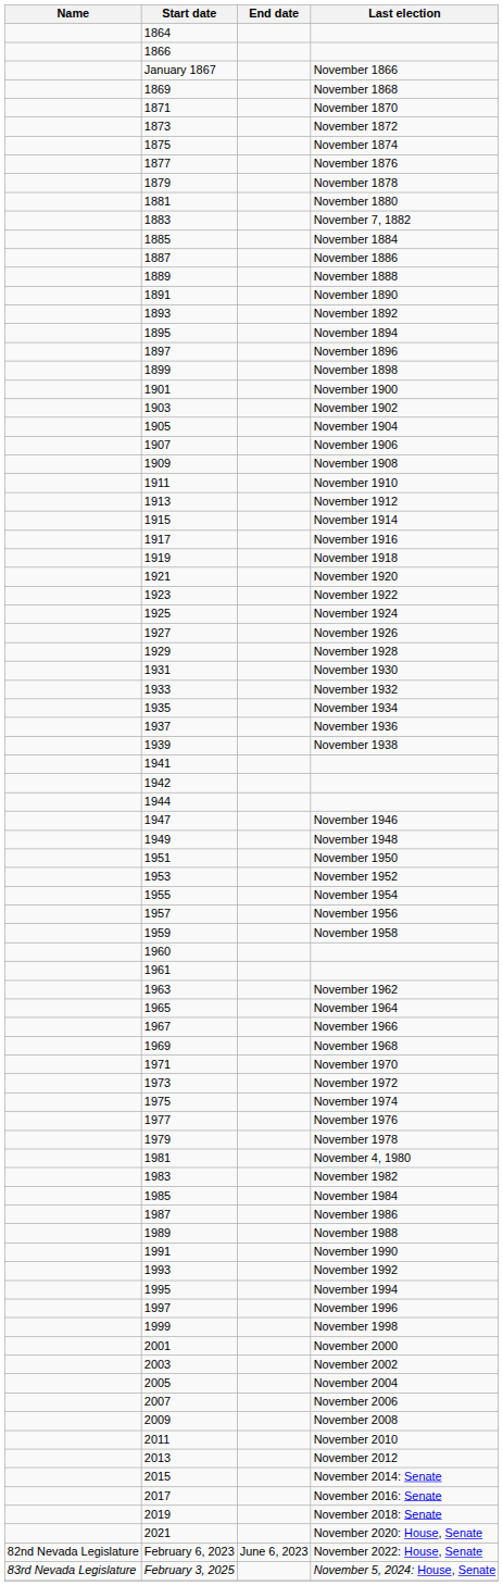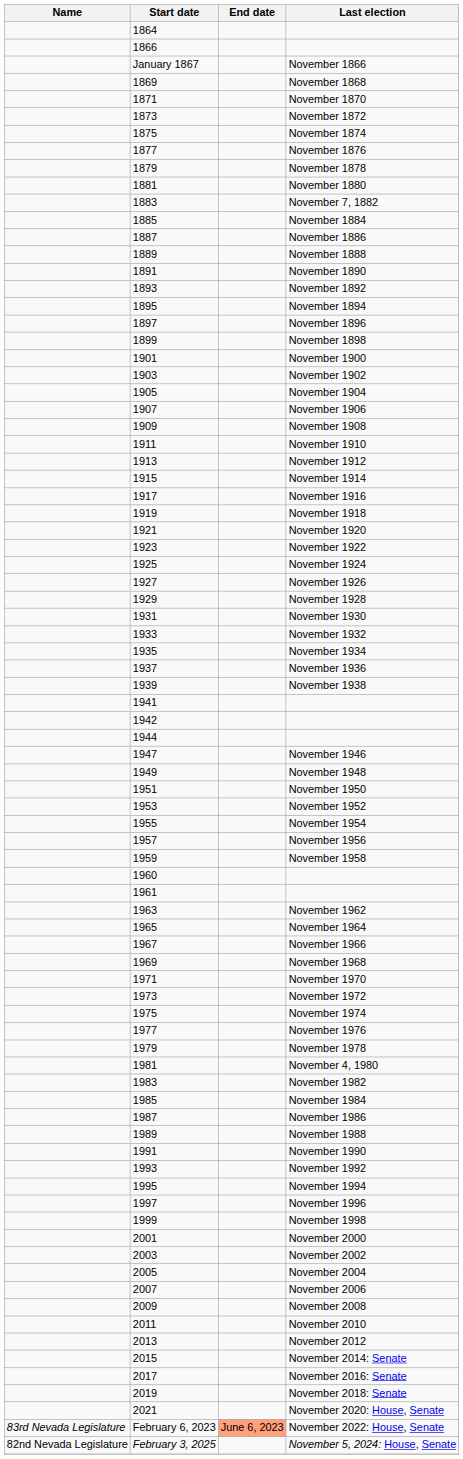 <table class="wikitable mw-datatable sticky-header">
 <tr>
 <th>Name</th>
 <th>Start date</th>
 <th>End date</th>
 <th>Last election</th>
 </tr>
 <tr>
 <td></td>
 <td>1864</td>
 <td></td>
 <td></td>
 </tr>
 <tr>
 <td></td>
 <td>1866</td>
 <td></td>
 <td></td>
 </tr>
 <tr>
 <td></td>
 <td>January 1867</td>
 <td></td>
 <td>November 1866</td>
 </tr>
 <tr>
 <td></td>
 <td>1869</td>
 <td></td>
 <td>November 1868</td>
 </tr>
 <tr>
 <td></td>
 <td>1871</td>
 <td></td>
 <td>November 1870</td>
 </tr>
 <tr>
 <td></td>
 <td>1873</td>
 <td></td>
 <td>November 1872</td>
 </tr>
 <tr>
 <td></td>
 <td>1875</td>
 <td></td>
 <td>November 1874</td>
 </tr>
 <tr>
 <td></td>
 <td>1877</td>
 <td></td>
 <td>November 1876</td>
 </tr>
 <tr>
 <td></td>
 <td>1879</td>
 <td></td>
 <td>November 1878</td>
 </tr>
 <tr>
 <td></td>
 <td>1881</td>
 <td></td>
 <td>November 1880</td>
 </tr>
 <tr>
 <td></td>
 <td>1883</td>
 <td></td>
 <td>November 7, 1882 </td>
 </tr>
 <tr>
 <td></td>
 <td>1885</td>
 <td></td>
 <td>November 1884</td>
 </tr>
 <tr>
 <td></td>
 <td>1887</td>
 <td></td>
 <td>November 1886</td>
 </tr>
 <tr>
 <td></td>
 <td>1889</td>
 <td></td>
 <td>November 1888</td>
 </tr>
 <tr>
 <td></td>
 <td>1891</td>
 <td></td>
 <td>November 1890</td>
 </tr>
 <tr>
 <td></td>
 <td>1893</td>
 <td></td>
 <td>November 1892</td>
 </tr>
 <tr>
 <td></td>
 <td>1895</td>
 <td></td>
 <td>November 1894</td>
 </tr>
 <tr>
 <td></td>
 <td>1897</td>
 <td></td>
 <td>November 1896</td>
 </tr>
 <tr>
 <td></td>
 <td>1899</td>
 <td></td>
 <td>November 1898</td>
 </tr>
 <tr>
 <td></td>
 <td>1901</td>
 <td></td>
 <td>November 1900</td>
 </tr>
 <tr>
 <td></td>
 <td>1903</td>
 <td></td>
 <td>November 1902 </td>
 </tr>
 <tr>
 <td></td>
 <td>1905</td>
 <td></td>
 <td>November 1904</td>
 </tr>
 <tr>
 <td></td>
 <td>1907</td>
 <td></td>
 <td>November 1906</td>
 </tr>
 <tr>
 <td></td>
 <td>1909</td>
 <td></td>
 <td>November 1908</td>
 </tr>
 <tr>
 <td></td>
 <td>1911</td>
 <td></td>
 <td>November 1910</td>
 </tr>
 <tr>
 <td></td>
 <td>1913</td>
 <td></td>
 <td>November 1912</td>
 </tr>
 <tr>
 <td></td>
 <td>1915</td>
 <td></td>
 <td>November 1914</td>
 </tr>
 <tr>
 <td></td>
 <td>1917</td>
 <td></td>
 <td>November 1916</td>
 </tr>
 <tr>
 <td></td>
 <td>1919</td>
 <td></td>
 <td>November 1918</td>
 </tr>
 <tr>
 <td></td>
 <td>1921</td>
 <td></td>
 <td>November 1920</td>
 </tr>
 <tr>
 <td></td>
 <td>1923</td>
 <td></td>
 <td>November 1922</td>
 </tr>
 <tr>
 <td></td>
 <td>1925</td>
 <td></td>
 <td>November 1924</td>
 </tr>
 <tr>
 <td></td>
 <td>1927</td>
 <td></td>
 <td>November 1926</td>
 </tr>
 <tr>
 <td></td>
 <td>1929</td>
 <td></td>
 <td>November 1928</td>
 </tr>
 <tr>
 <td></td>
 <td>1931</td>
 <td></td>
 <td>November 1930</td>
 </tr>
 <tr>
 <td></td>
 <td>1933</td>
 <td></td>
 <td>November 1932</td>
 </tr>
 <tr>
 <td></td>
 <td>1935</td>
 <td></td>
 <td>November 1934</td>
 </tr>
 <tr>
 <td></td>
 <td>1937</td>
 <td></td>
 <td>November 1936</td>
 </tr>
 <tr>
 <td></td>
 <td>1939</td>
 <td></td>
 <td>November 1938</td>
 </tr>
 <tr>
 <td></td>
 <td>1941</td>
 <td></td>
 <td></td>
 </tr>
 <tr>
 <td></td>
 <td>1942</td>
 <td></td>
 <td></td>
 </tr>
 <tr>
 <td></td>
 <td>1944</td>
 <td></td>
 <td></td>
 </tr>
 <tr>
 <td></td>
 <td>1947</td>
 <td></td>
 <td>November 1946</td>
 </tr>
 <tr>
 <td></td>
 <td>1949</td>
 <td></td>
 <td>November 1948</td>
 </tr>
 <tr>
 <td></td>
 <td>1951</td>
 <td></td>
 <td>November 1950</td>
 </tr>
 <tr>
 <td></td>
 <td>1953</td>
 <td></td>
 <td>November 1952</td>
 </tr>
 <tr>
 <td></td>
 <td>1955 </td>
 <td></td>
 <td>November 1954</td>
 </tr>
 <tr>
 <td></td>
 <td>1957</td>
 <td></td>
 <td>November 1956</td>
 </tr>
 <tr>
 <td></td>
 <td>1959</td>
 <td></td>
 <td>November 1958</td>
 </tr>
 <tr>
 <td></td>
 <td>1960 </td>
 <td></td>
 <td></td>
 </tr>
 <tr>
 <td></td>
 <td>1961</td>
 <td></td>
 <td></td>
 </tr>
 <tr>
 <td></td>
 <td>1963</td>
 <td></td>
 <td>November 1962</td>
 </tr>
 <tr>
 <td></td>
 <td>1965</td>
 <td></td>
 <td>November 1964</td>
 </tr>
 <tr>
 <td></td>
 <td>1967 </td>
 <td></td>
 <td>November 1966</td>
 </tr>
 <tr>
 <td></td>
 <td>1969</td>
 <td></td>
 <td>November 1968</td>
 </tr>
 <tr>
 <td></td>
 <td>1971</td>
 <td></td>
 <td>November 1970</td>
 </tr>
 <tr>
 <td></td>
 <td>1973</td>
 <td></td>
 <td>November 1972</td>
 </tr>
 <tr>
 <td></td>
 <td>1975 </td>
 <td></td>
 <td>November 1974</td>
 </tr>
 <tr>
 <td></td>
 <td>1977</td>
 <td></td>
 <td>November 1976</td>
 </tr>
 <tr>
 <td></td>
 <td>1979</td>
 <td></td>
 <td>November 1978</td>
 </tr>
 <tr>
 <td></td>
 <td>1981</td>
 <td></td>
 <td>November 4, 1980 </td>
 </tr>
 <tr>
 <td></td>
 <td>1983</td>
 <td></td>
 <td>November 1982 </td>
 </tr>
 <tr>
 <td></td>
 <td>1985</td>
 <td></td>
 <td>November 1984 </td>
 </tr>
 <tr>
 <td></td>
 <td>1987</td>
 <td></td>
 <td>November 1986 </td>
 </tr>
 <tr>
 <td></td>
 <td>1989</td>
 <td></td>
 <td>November 1988 </td>
 </tr>
 <tr>
 <td></td>
 <td>1991</td>
 <td></td>
 <td>November 1990 </td>
 </tr>
 <tr>
 <td></td>
 <td>1993</td>
 <td></td>
 <td>November 1992 </td>
 </tr>
 <tr>
 <td></td>
 <td>1995</td>
 <td></td>
 <td>November 1994 </td>
 </tr>
 <tr>
 <td></td>
 <td>1997 </td>
 <td></td>
 <td>November 1996 </td>
 </tr>
 <tr>
 <td></td>
 <td>1999</td>
 <td></td>
 <td>November 1998 </td>
 </tr>
 <tr>
 <td></td>
 <td>2001</td>
 <td></td>
 <td>November 2000 </td>
 </tr>
 <tr>
 <td></td>
 <td>2003</td>
 <td></td>
 <td>November 2002 </td>
 </tr>
 <tr>
 <td></td>
 <td>2005</td>
 <td></td>
 <td>November 2004 </td>
 </tr>
 <tr>
 <td></td>
 <td>2007</td>
 <td></td>
 <td>November 2006 </td>
 </tr>
 <tr>
 <td></td>
 <td>2009</td>
 <td></td>
 <td>November 2008 </td>
 </tr>
 <tr>
 <td></td>
 <td>2011</td>
 <td></td>
 <td>November 2010 </td>
 </tr>
 <tr>
 <td></td>
 <td>2013</td>
 <td></td>
 <td>November 2012 </td>
 </tr>
 <tr>
 <td></td>
 <td>2015</td>
 <td></td>
 <td>November 2014: <a href='#'>Senate</a></td>
 </tr>
 <tr>
 <td></td>
 <td>2017</td>
 <td></td>
 <td>November 2016: <a href='#'>Senate</a></td>
 </tr>
 <tr>
 <td></td>
 <td>2019</td>
 <td></td>
 <td>November 2018: <a href='#'>Senate</a></td>
 </tr>
 <tr>
 <td></td>
 <td>2021</td>
 <td></td>
 <td>November 2020: <a href='#'>House</a>, <a href='#'>Senate</a></td>
 </tr>
 <tr>
-<td>82nd Nevada Legislature</td>
+<td><em>83rd Nevada Legislature</em></td>
 <td>February 6, 2023</td>
-<td>June 6, 2023</td>
+<td style="background: lightsalmon;">June 6, 2023</td>
 <td>November 2022: <a href='#'>House</a>, <a href='#'>Senate</a></td>
 </tr>
 <tr>
-<td><em>83rd Nevada Legislature</em></td>
+<td>82nd Nevada Legislature</td>
 <td><em>February 3, 2025</em></td>
 <td></td>
 <td><em>November 5, 2024:</em> <a href='#'>House</a>, <a href='#'>Senate</a></td>
 </tr>
 <tr>
 </tr>
 </table>
